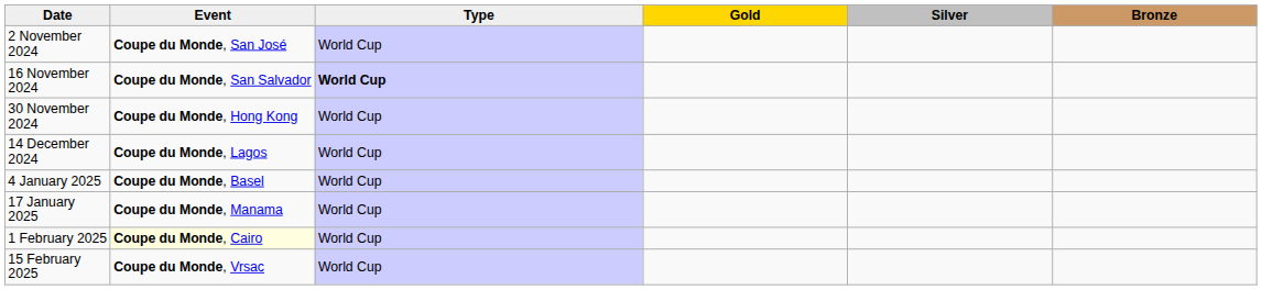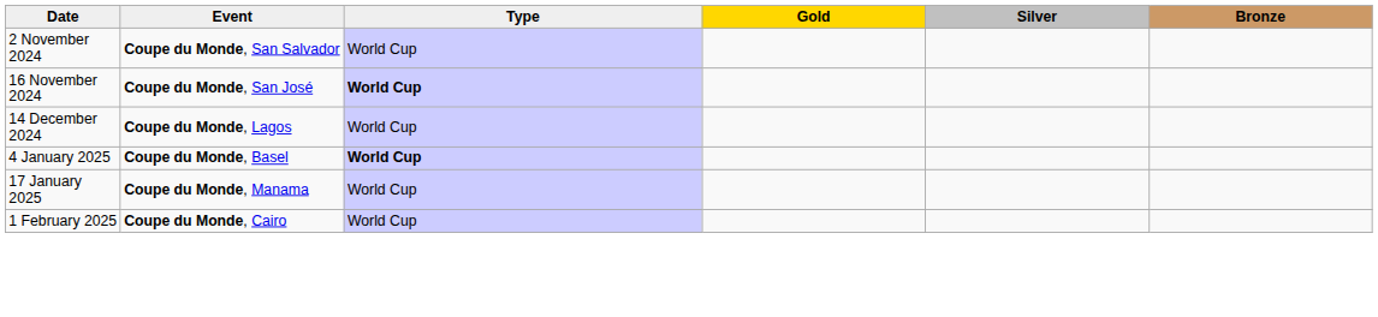 <table class="wikitable sortable" style="font-size: 85%" width="100%">
 <tr align=center>
 <th scope=col style="width:100px; background: #efefef;">Date</th>
 <th scope=col style="width:200px; background: #efefef;">Event</th>
 <th scope=col style="background: #efefef;">Type</th>
 <th scope=col colspan=1 style="width:200px; background: gold;">Gold</th>
 <th scope=col colspan=1 style="width:200px; background: silver;">Silver</th>
 <th scope=col colspan=1 style="width:200px; background: #cc9966;">Bronze</th>
 </tr>
 <tr>
 <td>2 November 2024</td>
-<td><strong>Coupe du Monde</strong>, <a href='#'>San José</a></td>
+<td><strong>Coupe du Monde</strong>, <a href='#'>San Salvador</a></td>
 <td bgcolor="#ccccff">World Cup</td>
 <td></td>
 <td></td>
 <td><br></td>
 </tr>
 <tr>
 <td>16 November 2024</td>
-<td><strong>Coupe du Monde</strong>, <a href='#'>San Salvador</a></td>
+<td><strong>Coupe du Monde</strong>, <a href='#'>San José</a></td>
 <td bgcolor="#ccccff"><strong>World Cup</strong></td>
-<td></td>
-<td></td>
-<td><br></td>
-</tr>
-<tr>
-<td>30 November 2024</td>
-<td><strong>Coupe du Monde</strong>, <a href='#'>Hong Kong</a></td>
-<td bgcolor="#ccccff">World Cup</td>
 <td></td>
 <td></td>
 <td><br></td>
 </tr>
 <tr>
 <td>14 December 2024</td>
 <td><strong>Coupe du Monde</strong>, <a href='#'>Lagos</a></td>
 <td bgcolor="#ccccff">World Cup</td>
 <td></td>
 <td></td>
 <td><br></td>
 </tr>
 <tr>
 <td>4 January 2025</td>
 <td><strong>Coupe du Monde</strong>, <a href='#'>Basel</a></td>
-<td bgcolor="#ccccff">World Cup</td>
+<td bgcolor="#ccccff"><strong>World Cup</strong></td>
 <td></td>
 <td></td>
 <td><br></td>
 </tr>
 <tr>
 <td>17 January 2025</td>
 <td><strong>Coupe du Monde</strong>, <a href='#'>Manama</a></td>
 <td bgcolor="#ccccff">World Cup</td>
 <td></td>
 <td></td>
 <td><br></td>
 </tr>
 <tr>
 <td>1 February 2025</td>
-<td style="background: lightyellow;"><strong>Coupe du Monde</strong>, <a href='#'>Cairo</a></td>
-<td bgcolor="#ccccff">World Cup</td>
-<td></td>
-<td></td>
-<td><br></td>
-</tr>
-<tr>
-<td>15 February 2025</td>
-<td><strong>Coupe du Monde</strong>, <a href='#'>Vrsac</a></td>
+<td><strong>Coupe du Monde</strong>, <a href='#'>Cairo</a></td>
 <td bgcolor="#ccccff">World Cup</td>
 <td></td>
 <td></td>
 <td><br></td>
 </tr>
 </table>
